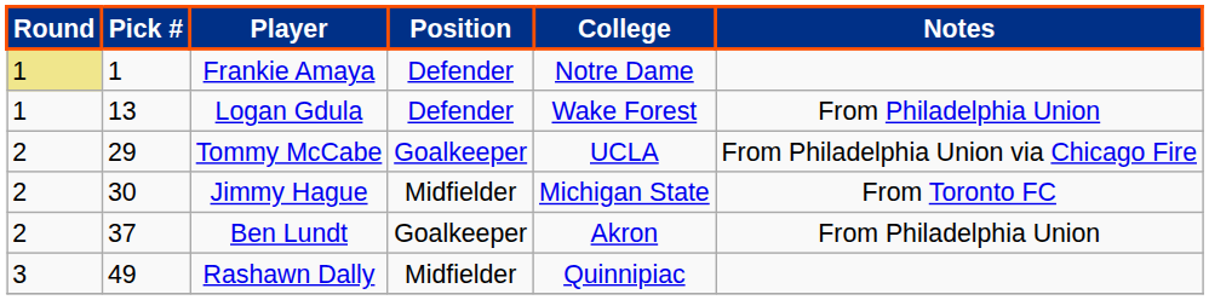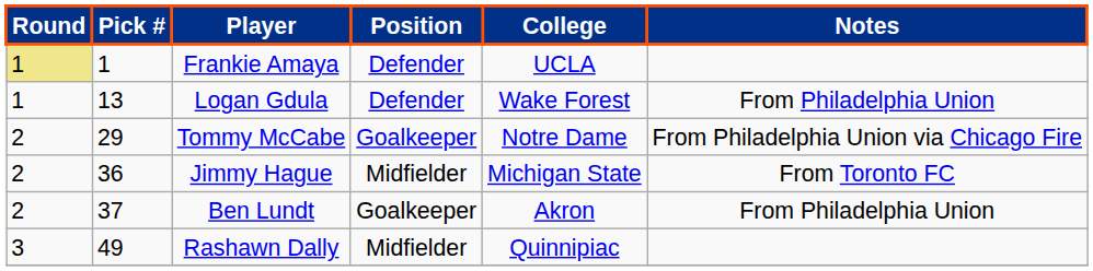 <table class="wikitable" style="text-align:left; font-size:95%;">
 <tr>
 <th style="background:#003087; color:#FFFFFF; border:2px solid #FE5000;" scope="col">Round</th>
 <th style="background:#003087; color:#FFFFFF; border:2px solid #FE5000;" scope="col">Pick #</th>
 <th style="background:#003087; color:#FFFFFF; border:2px solid #FE5000;" scope="col">Player</th>
 <th style="background:#003087; color:#FFFFFF; border:2px solid #FE5000;" scope="col">Position</th>
 <th style="background:#003087; color:#FFFFFF; border:2px solid #FE5000;" scope="col">College</th>
 <th style="background:#003087; color:#FFFFFF; border:2px solid #FE5000;" scope="col">Notes</th>
 </tr>
 <tr>
 <td style="background: khaki;">1</td>
 <td>1</td>
 <td style="text-align:center;"> <a href='#'>Frankie Amaya</a></td>
 <td style="text-align:center;"><a href='#'>Defender</a></td>
-<td style="text-align:center;"><a href='#'>Notre Dame</a></td>
+<td style="text-align:center;"><a href='#'>UCLA</a></td>
 <td style="text-align:center;"></td>
 </tr>
 <tr>
 <td>1</td>
 <td>13</td>
 <td style="text-align:center;"> <a href='#'>Logan Gdula</a></td>
 <td style="text-align:center;"><a href='#'>Defender</a></td>
 <td style="text-align:center;"><a href='#'>Wake Forest</a></td>
 <td style="text-align:center;">From <a href='#'>Philadelphia Union</a></td>
 </tr>
 <tr>
 <td>2</td>
 <td>29</td>
 <td style="text-align:center;"> <a href='#'>Tommy McCabe</a></td>
 <td style="text-align:center;"><a href='#'>Goalkeeper</a></td>
-<td style="text-align:center;"><a href='#'>UCLA</a></td>
+<td style="text-align:center;"><a href='#'>Notre Dame</a></td>
 <td style="text-align:center;">From Philadelphia Union via <a href='#'>Chicago Fire</a></td>
 </tr>
 <tr>
 <td>2</td>
-<td>30</td>
+<td>36</td>
 <td style="text-align:center;"> <a href='#'>Jimmy Hague</a></td>
 <td style="text-align:center;">Midfielder</td>
 <td style="text-align:center;"><a href='#'>Michigan State</a></td>
 <td style="text-align:center;">From <a href='#'>Toronto FC</a></td>
 </tr>
 <tr>
 <td>2</td>
 <td>37</td>
 <td style="text-align:center;"> <a href='#'>Ben Lundt</a></td>
 <td style="text-align:center;">Goalkeeper</td>
 <td style="text-align:center;"><a href='#'>Akron</a></td>
 <td style="text-align:center;">From Philadelphia Union</td>
 </tr>
 <tr>
 <td>3</td>
 <td>49</td>
 <td style="text-align:center;"> <a href='#'>Rashawn Dally</a></td>
 <td style="text-align:center;">Midfielder</td>
 <td style="text-align:center;"><a href='#'>Quinnipiac</a></td>
 <td style="text-align:center;"></td>
 </tr>
 <tr>
 </tr>
 </table>
